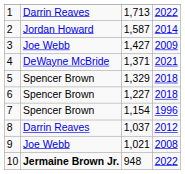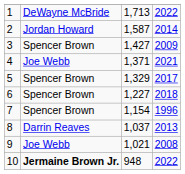 <table class="wikitable">
 <tr>
 </tr>
 <tr>
 <td>1</td>
-<td><a href='#'>Darrin Reaves</a></td>
+<td><a href='#'>DeWayne McBride</a></td>
 <td>1,713</td>
 <td><a href='#'>2022</a></td>
 </tr>
 <tr>
 <td>2</td>
 <td><a href='#'>Jordan Howard</a></td>
 <td>1,587</td>
 <td><a href='#'>2014</a></td>
 </tr>
 <tr>
 <td>3</td>
-<td><a href='#'>Joe Webb</a></td>
+<td>Spencer Brown</td>
 <td>1,427</td>
 <td><a href='#'>2009</a></td>
 </tr>
 <tr>
 <td>4</td>
-<td><a href='#'>DeWayne McBride</a></td>
+<td><a href='#'>Joe Webb</a></td>
 <td>1,371</td>
 <td><a href='#'>2021</a></td>
 </tr>
 <tr>
 <td>5</td>
 <td>Spencer Brown</td>
 <td>1,329</td>
-<td><a href='#'>2018</a></td>
+<td><a href='#'>2017</a></td>
 </tr>
 <tr>
 <td>6</td>
 <td>Spencer Brown</td>
 <td>1,227</td>
 <td><a href='#'>2018</a></td>
 </tr>
 <tr>
 <td>7</td>
 <td>Spencer Brown</td>
 <td>1,154</td>
 <td><a href='#'>1996</a></td>
 </tr>
 <tr>
 <td>8</td>
 <td><a href='#'>Darrin Reaves</a></td>
 <td>1,037</td>
-<td><a href='#'>2012</a></td>
+<td><a href='#'>2013</a></td>
 </tr>
 <tr>
 <td>9</td>
 <td><a href='#'>Joe Webb</a></td>
 <td>1,021</td>
 <td><a href='#'>2008</a></td>
 </tr>
 <tr>
 <td>10</td>
 <td><strong>Jermaine Brown Jr.</strong></td>
 <td>948</td>
 <td><a href='#'>2022</a></td>
 </tr>
 </table>
